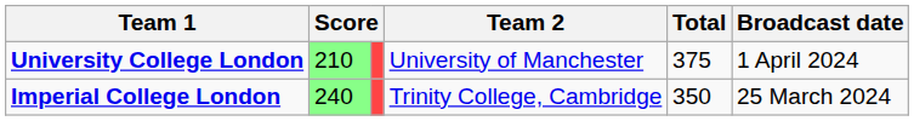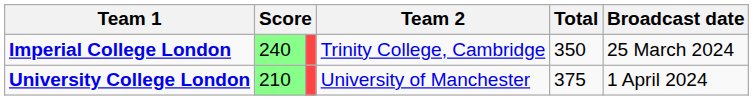 <table class="wikitable">
 <tr>
 <th>Team 1</th>
 <th colspan="2">Score</th>
 <th>Team 2</th>
 <th>Total</th>
 <th>Broadcast date</th>
 </tr>
 <tr>
+<td><strong><a href='#'>Imperial College London</a></strong></td>
+<td style="background:#88ff88">240</td>
+<td style="background:#f44;"></td>
+<td><a href='#'>Trinity College, Cambridge</a></td>
+<td>350</td>
+<td>25 March 2024</td>
+</tr>
+<tr>
 <td><strong><a href='#'>University College London</a></strong></td>
 <td style="background:#88ff88">210</td>
 <td style="background:#f44;"></td>
 <td><a href='#'>University of Manchester</a></td>
 <td>375</td>
 <td>1 April 2024</td>
 </tr>
-<tr>
-<td><strong><a href='#'>Imperial College London</a></strong></td>
-<td style="background:#88ff88">240</td>
-<td style="background:#f44;"></td>
-<td><a href='#'>Trinity College, Cambridge</a></td>
-<td>350</td>
-<td>25 March 2024</td>
-</tr>
 </table>
